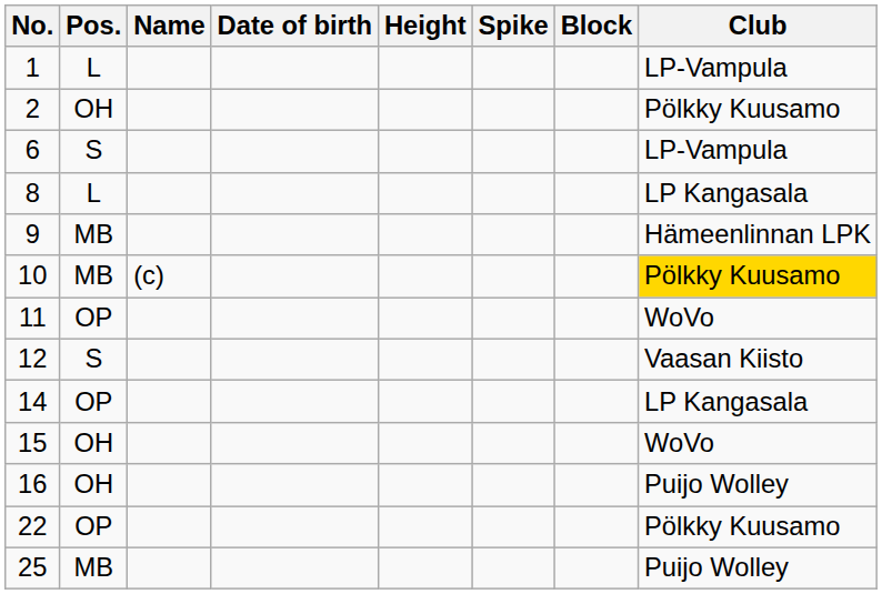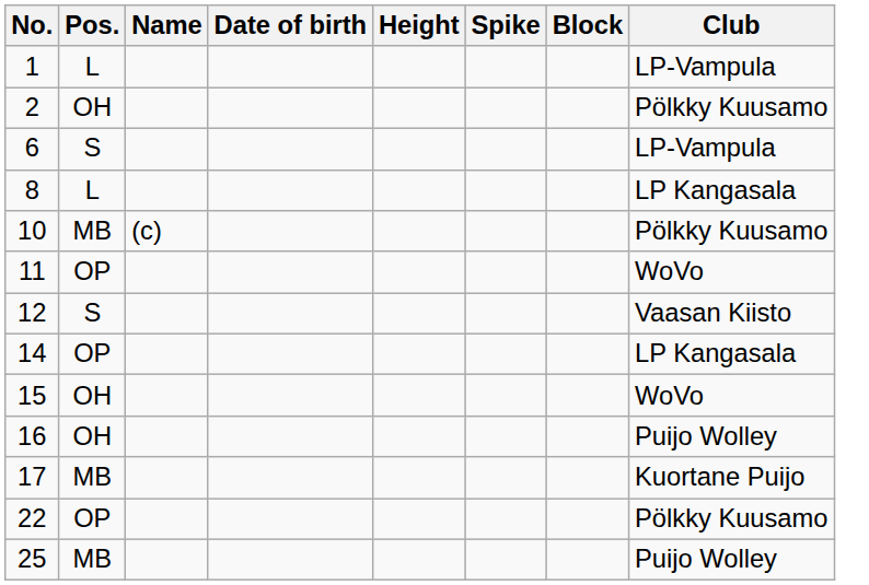 <table class="wikitable sortable" style="text-align:center">
 <tr>
 <th>No.</th>
 <th>Pos.</th>
 <th>Name</th>
 <th>Date of birth</th>
 <th>Height</th>
 <th>Spike</th>
 <th>Block</th>
 <th>Club</th>
 </tr>
 <tr>
 <td>1</td>
 <td>L</td>
 <td align=left></td>
 <td align=left></td>
 <td></td>
 <td></td>
 <td></td>
 <td align=left> LP-Vampula</td>
 </tr>
 <tr>
 <td>2</td>
 <td>OH</td>
 <td align=left></td>
 <td align=left></td>
 <td></td>
 <td></td>
 <td></td>
 <td align=left> Pölkky Kuusamo</td>
 </tr>
 <tr>
 <td>6</td>
 <td>S</td>
 <td align=left></td>
 <td align=left></td>
 <td></td>
 <td></td>
 <td></td>
 <td align=left> LP-Vampula</td>
 </tr>
 <tr>
 <td>8</td>
 <td>L</td>
 <td align=left></td>
 <td align=left></td>
 <td></td>
 <td></td>
 <td></td>
 <td align=left> LP Kangasala</td>
 </tr>
 <tr>
-<td>9</td>
-<td>MB</td>
-<td align=left></td>
-<td align=left></td>
-<td></td>
-<td></td>
-<td></td>
-<td align=left> Hämeenlinnan LPK</td>
-</tr>
-<tr>
 <td>10</td>
 <td>MB</td>
 <td align=left> (c)</td>
 <td align=left></td>
 <td></td>
 <td></td>
 <td></td>
-<td align=left style="background: gold;"> Pölkky Kuusamo</td>
+<td align=left> Pölkky Kuusamo</td>
 </tr>
 <tr>
 <td>11</td>
 <td>OP</td>
 <td align=left></td>
 <td align=left></td>
 <td></td>
 <td></td>
 <td></td>
 <td align=left> WoVo</td>
 </tr>
 <tr>
 <td>12</td>
 <td>S</td>
 <td align=left></td>
 <td align=left></td>
 <td></td>
 <td></td>
 <td></td>
 <td align=left> Vaasan Kiisto</td>
 </tr>
 <tr>
 <td>14</td>
 <td>OP</td>
 <td align=left></td>
 <td align=left></td>
 <td></td>
 <td></td>
 <td></td>
 <td align=left> LP Kangasala</td>
 </tr>
 <tr>
 <td>15</td>
 <td>OH</td>
 <td align=left></td>
 <td align=left></td>
 <td></td>
 <td></td>
 <td></td>
 <td align=left> WoVo</td>
 </tr>
 <tr>
 <td>16</td>
 <td>OH</td>
 <td align=left></td>
 <td align=left></td>
 <td></td>
 <td></td>
 <td></td>
 <td align=left> Puijo Wolley</td>
 </tr>
 <tr>
+<td>17</td>
+<td>MB</td>
+<td align=left></td>
+<td align=left></td>
+<td></td>
+<td></td>
+<td></td>
+<td align=left> Kuortane Puijo</td>
+</tr>
+<tr>
 <td>22</td>
 <td>OP</td>
 <td align=left></td>
 <td align=left></td>
 <td></td>
 <td></td>
 <td></td>
 <td align=left> Pölkky Kuusamo</td>
 </tr>
 <tr>
 <td>25</td>
 <td>MB</td>
 <td align=left></td>
 <td align=left></td>
 <td></td>
 <td></td>
 <td></td>
 <td align=left> Puijo Wolley</td>
 </tr>
 </table>
